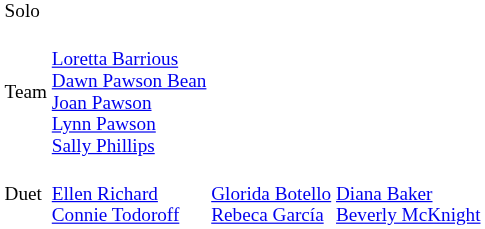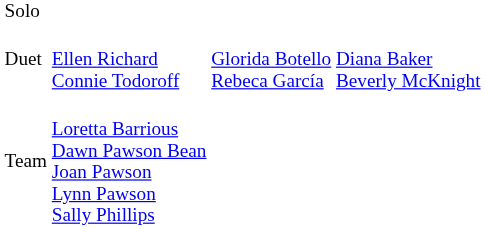 <table>
 <tr>
 <td>Solo</td>
 <td></td>
-<td></td>
-<td></td>
-</tr>
-<tr>
-<td>Team</td>
-<td><br><a href='#'>Loretta Barrious</a><br><a href='#'>Dawn Pawson Bean</a><br><a href='#'>Joan Pawson</a><br><a href='#'>Lynn Pawson</a><br><a href='#'>Sally Phillips</a></td>
 <td></td>
 <td></td>
 </tr>
 <tr>
 <td>Duet</td>
 <td><br><a href='#'>Ellen Richard</a><br><a href='#'>Connie Todoroff</a></td>
 <td><br><a href='#'>Glorida Botello</a><br><a href='#'>Rebeca García</a></td>
 <td><br><a href='#'>Diana Baker</a><br><a href='#'>Beverly McKnight</a></td>
 </tr>
+<tr>
+<td>Team</td>
+<td><br><a href='#'>Loretta Barrious</a><br><a href='#'>Dawn Pawson Bean</a><br><a href='#'>Joan Pawson</a><br><a href='#'>Lynn Pawson</a><br><a href='#'>Sally Phillips</a></td>
+<td></td>
+<td></td>
+</tr>
 </table>
